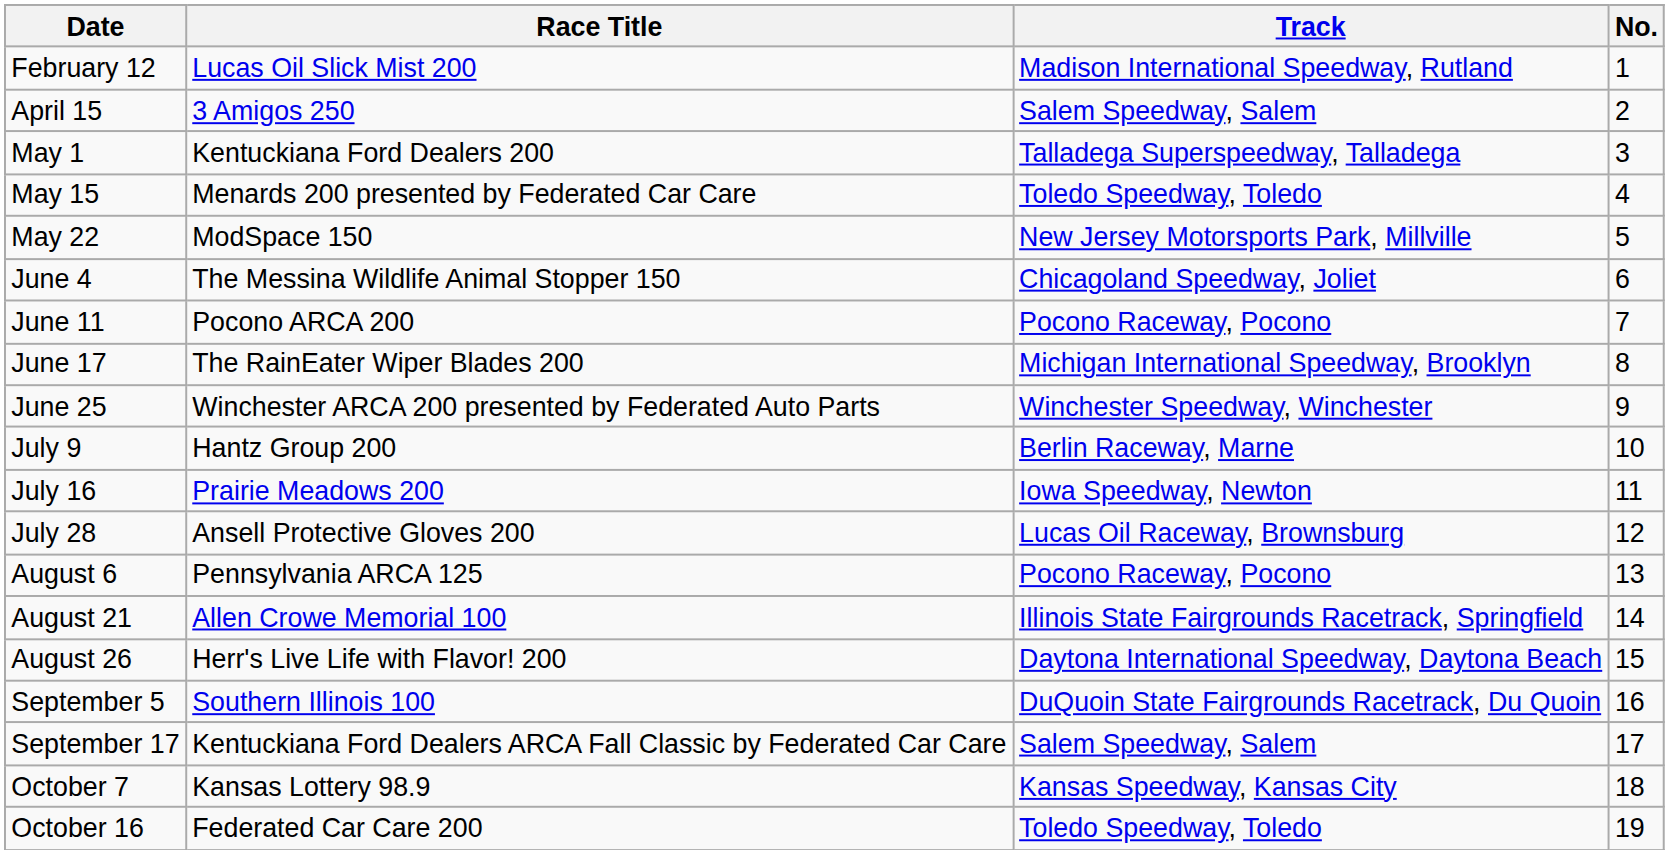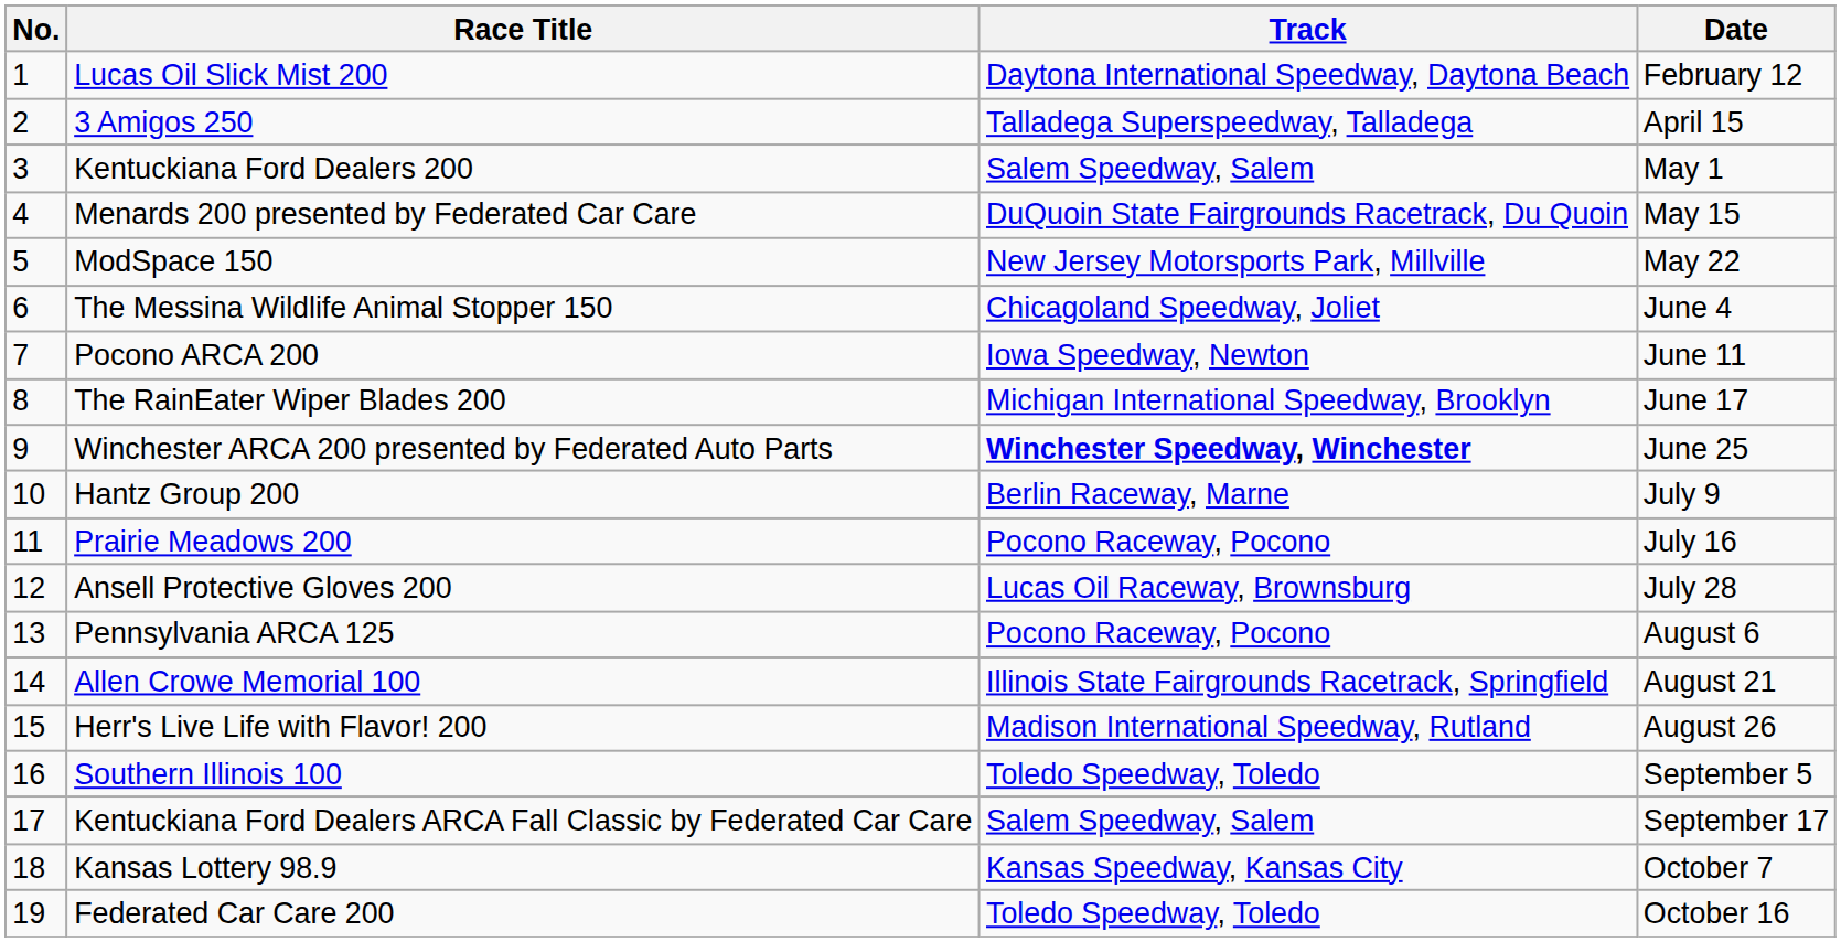 <table class="wikitable" style="font-size:85%;">
 <tr>
-<th>Date</th>
+<th>No.</th>
 <th>Race Title</th>
 <th><a href='#'>Track</a></th>
-<th>No.</th>
+<th>Date</th>
 </tr>
 <tr>
+<td>1</td>
+<td><a href='#'>Lucas Oil Slick Mist 200</a></td>
+<td><a href='#'>Daytona International Speedway</a>, <a href='#'>Daytona Beach</a></td>
 <td>February 12</td>
-<td><a href='#'>Lucas Oil Slick Mist 200</a></td>
-<td><a href='#'>Madison International Speedway</a>, <a href='#'>Rutland</a></td>
-<td>1</td>
 </tr>
 <tr>
+<td>2</td>
+<td><a href='#'>3 Amigos 250</a></td>
+<td><a href='#'>Talladega Superspeedway</a>, <a href='#'>Talladega</a></td>
 <td>April 15</td>
-<td><a href='#'>3 Amigos 250</a></td>
-<td><a href='#'>Salem Speedway</a>, <a href='#'>Salem</a></td>
-<td>2</td>
 </tr>
 <tr>
+<td>3</td>
+<td>Kentuckiana Ford Dealers 200</td>
+<td><a href='#'>Salem Speedway</a>, <a href='#'>Salem</a></td>
 <td>May 1</td>
-<td>Kentuckiana Ford Dealers 200</td>
-<td><a href='#'>Talladega Superspeedway</a>, <a href='#'>Talladega</a></td>
-<td>3</td>
 </tr>
 <tr>
+<td>4</td>
+<td>Menards 200 presented by Federated Car Care</td>
+<td><a href='#'>DuQuoin State Fairgrounds Racetrack</a>, <a href='#'>Du Quoin</a></td>
 <td>May 15</td>
-<td>Menards 200 presented by Federated Car Care</td>
-<td><a href='#'>Toledo Speedway</a>, <a href='#'>Toledo</a></td>
-<td>4</td>
 </tr>
 <tr>
-<td>May 22</td>
+<td>5</td>
 <td>ModSpace 150</td>
 <td><a href='#'>New Jersey Motorsports Park</a>, <a href='#'>Millville</a></td>
-<td>5</td>
+<td>May 22</td>
 </tr>
 <tr>
-<td>June 4</td>
+<td>6</td>
 <td>The Messina Wildlife Animal Stopper 150</td>
 <td><a href='#'>Chicagoland Speedway</a>, <a href='#'>Joliet</a></td>
-<td>6</td>
+<td>June 4</td>
 </tr>
 <tr>
+<td>7</td>
+<td>Pocono ARCA 200</td>
+<td><a href='#'>Iowa Speedway</a>, <a href='#'>Newton</a></td>
 <td>June 11</td>
-<td>Pocono ARCA 200</td>
-<td><a href='#'>Pocono Raceway</a>, <a href='#'>Pocono</a></td>
-<td>7</td>
 </tr>
 <tr>
-<td>June 17</td>
+<td>8</td>
 <td>The RainEater Wiper Blades 200</td>
 <td><a href='#'>Michigan International Speedway</a>, <a href='#'>Brooklyn</a></td>
-<td>8</td>
+<td>June 17</td>
 </tr>
 <tr>
+<td>9</td>
+<td>Winchester ARCA 200 presented by Federated Auto Parts</td>
+<td><strong><a href='#'>Winchester Speedway</a>, <a href='#'>Winchester</a></strong></td>
 <td>June 25</td>
-<td>Winchester ARCA 200 presented by Federated Auto Parts</td>
-<td><a href='#'>Winchester Speedway</a>, <a href='#'>Winchester</a></td>
-<td>9</td>
 </tr>
 <tr>
-<td>July 9</td>
+<td>10</td>
 <td>Hantz Group 200</td>
 <td><a href='#'>Berlin Raceway</a>, <a href='#'>Marne</a></td>
-<td>10</td>
+<td>July 9</td>
 </tr>
 <tr>
+<td>11</td>
+<td><a href='#'>Prairie Meadows 200</a></td>
+<td><a href='#'>Pocono Raceway</a>, <a href='#'>Pocono</a></td>
 <td>July 16</td>
-<td><a href='#'>Prairie Meadows 200</a></td>
-<td><a href='#'>Iowa Speedway</a>, <a href='#'>Newton</a></td>
-<td>11</td>
 </tr>
 <tr>
-<td>July 28</td>
+<td>12</td>
 <td>Ansell Protective Gloves 200</td>
 <td><a href='#'>Lucas Oil Raceway</a>, <a href='#'>Brownsburg</a></td>
-<td>12</td>
+<td>July 28</td>
 </tr>
 <tr>
-<td>August 6</td>
+<td>13</td>
 <td>Pennsylvania ARCA 125</td>
 <td><a href='#'>Pocono Raceway</a>, <a href='#'>Pocono</a></td>
-<td>13</td>
+<td>August 6</td>
 </tr>
 <tr>
-<td>August 21</td>
+<td>14</td>
 <td><a href='#'>Allen Crowe Memorial 100</a></td>
 <td><a href='#'>Illinois State Fairgrounds Racetrack</a>, <a href='#'>Springfield</a></td>
-<td>14</td>
+<td>August 21</td>
 </tr>
 <tr>
+<td>15</td>
+<td>Herr's Live Life with Flavor! 200</td>
+<td><a href='#'>Madison International Speedway</a>, <a href='#'>Rutland</a></td>
 <td>August 26</td>
-<td>Herr's Live Life with Flavor! 200</td>
-<td><a href='#'>Daytona International Speedway</a>, <a href='#'>Daytona Beach</a></td>
-<td>15</td>
 </tr>
 <tr>
+<td>16</td>
+<td><a href='#'>Southern Illinois 100</a></td>
+<td><a href='#'>Toledo Speedway</a>, <a href='#'>Toledo</a></td>
 <td>September 5</td>
-<td><a href='#'>Southern Illinois 100</a></td>
-<td><a href='#'>DuQuoin State Fairgrounds Racetrack</a>, <a href='#'>Du Quoin</a></td>
-<td>16</td>
 </tr>
 <tr>
-<td>September 17</td>
+<td>17</td>
 <td>Kentuckiana Ford Dealers ARCA Fall Classic by Federated Car Care</td>
 <td><a href='#'>Salem Speedway</a>, <a href='#'>Salem</a></td>
-<td>17</td>
+<td>September 17</td>
 </tr>
 <tr>
-<td>October 7</td>
+<td>18</td>
 <td>Kansas Lottery 98.9</td>
 <td><a href='#'>Kansas Speedway</a>, <a href='#'>Kansas City</a></td>
-<td>18</td>
+<td>October 7</td>
 </tr>
 <tr>
-<td>October 16</td>
+<td>19</td>
 <td>Federated Car Care 200</td>
 <td><a href='#'>Toledo Speedway</a>, <a href='#'>Toledo</a></td>
-<td>19</td>
+<td>October 16</td>
 </tr>
 </table>
